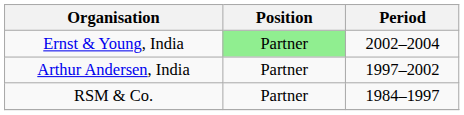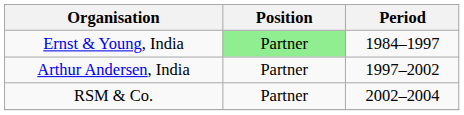 <table width="35%" class="wikitable">
 <tr>
 <th width="2%">Organisation</th>
 <th width="1%">Position</th>
 <th width="1%">Period</th>
 </tr>
 <tr>
 <td style="text-align:center;"><a href='#'>Ernst & Young</a>, India</td>
 <td style="background: lightgreen; text-align:center;">Partner</td>
-<td style="text-align:center;">2002–2004</td>
+<td style="text-align:center;">1984–1997</td>
 </tr>
 <tr>
 <td style="text-align:center;"><a href='#'>Arthur Andersen</a>, India</td>
 <td style="text-align:center;">Partner</td>
 <td style="text-align:center;">1997–2002</td>
 </tr>
 <tr>
 <td style="text-align:center;">RSM & Co.</td>
 <td style="text-align:center;">Partner</td>
-<td style="text-align:center;">1984–1997</td>
+<td style="text-align:center;">2002–2004</td>
 </tr>
 <tr>
 </tr>
 </table>
